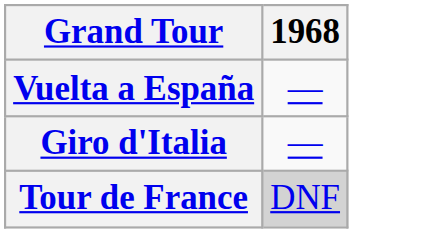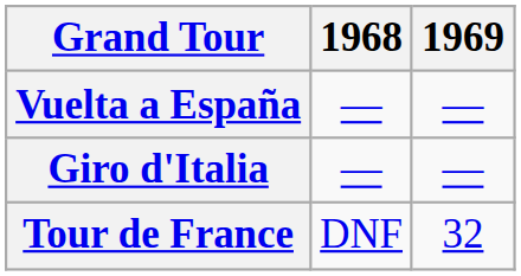 <table class="wikitable plainrowheaders">
 <tr>
 <th scope="col"><a href='#'>Grand Tour</a></th>
 <th scope="col">1968</th>
+<th scope="col">1969</th>
 </tr>
 <tr style="text-align:center;">
 <th scope="row"> <a href='#'>Vuelta a España</a></th>
+<td><a href='#'>—</a></td>
 <td><a href='#'>—</a></td>
 </tr>
 <tr style="text-align:center;">
 <th scope="row"> <a href='#'>Giro d'Italia</a></th>
 <td><a href='#'>—</a></td>
+<td><a href='#'>—</a></td>
 </tr>
 <tr style="text-align:center;">
 <th scope="row"> <a href='#'>Tour de France</a></th>
-<td style="background: lightgrey;"><a href='#'>DNF</a></td>
+<td><a href='#'>DNF</a></td>
+<td><a href='#'>32</a></td>
 </tr>
 </table>
